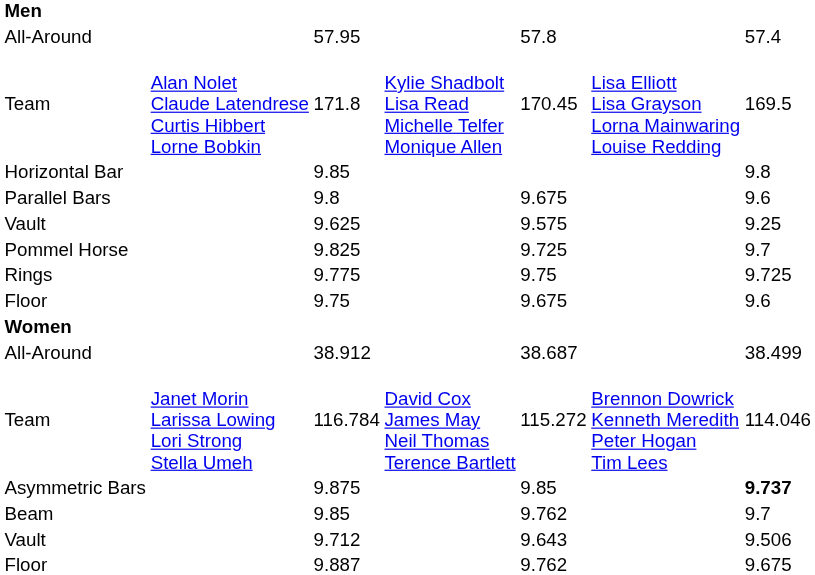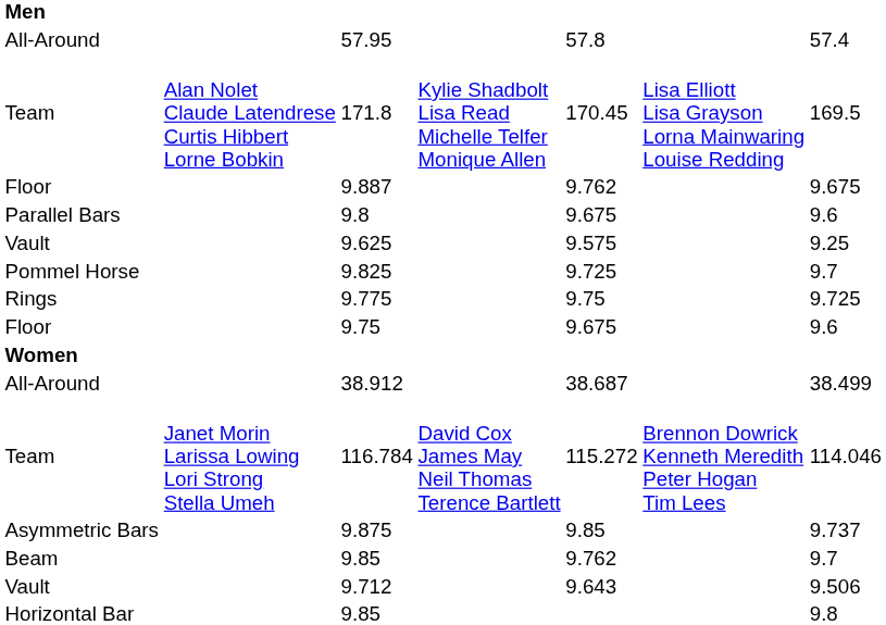 <table>
 <tr>
 <td colspan=7><strong>Men</strong></td>
 </tr>
 <tr>
 <td>All-Around</td>
 <td></td>
 <td>57.95</td>
 <td></td>
 <td>57.8</td>
 <td></td>
 <td>57.4</td>
 </tr>
 <tr>
 <td>Team</td>
 <td><br><a href='#'>Alan Nolet</a><br><a href='#'>Claude Latendrese</a><br><a href='#'>Curtis Hibbert</a><br><a href='#'>Lorne Bobkin</a></td>
 <td>171.8</td>
 <td><br><a href='#'>Kylie Shadbolt</a><br><a href='#'>Lisa Read</a><br><a href='#'>Michelle Telfer</a><br><a href='#'>Monique Allen</a></td>
 <td>170.45</td>
 <td><br><a href='#'>Lisa Elliott</a><br><a href='#'>Lisa Grayson</a><br><a href='#'>Lorna Mainwaring</a><br><a href='#'>Louise Redding</a></td>
 <td>169.5</td>
 </tr>
 <tr>
-<td>Horizontal Bar</td>
-<td><br></td>
-<td>9.85</td>
+<td>Floor</td>
 <td></td>
+<td>9.887</td>
 <td></td>
+<td>9.762</td>
 <td></td>
-<td>9.8</td>
+<td>9.675</td>
 </tr>
 <tr>
 <td>Parallel Bars</td>
 <td></td>
 <td>9.8</td>
 <td></td>
 <td>9.675</td>
 <td></td>
 <td>9.6</td>
 </tr>
 <tr>
 <td>Vault</td>
 <td></td>
 <td>9.625</td>
 <td></td>
 <td>9.575</td>
 <td></td>
 <td>9.25</td>
 </tr>
 <tr>
 <td>Pommel Horse</td>
 <td></td>
 <td>9.825</td>
 <td></td>
 <td>9.725</td>
 <td></td>
 <td>9.7</td>
 </tr>
 <tr>
 <td>Rings</td>
 <td></td>
 <td>9.775</td>
 <td></td>
 <td>9.75</td>
 <td></td>
 <td>9.725</td>
 </tr>
 <tr>
 <td>Floor</td>
 <td></td>
 <td>9.75</td>
 <td></td>
 <td>9.675</td>
 <td></td>
 <td>9.6</td>
 </tr>
 <tr>
 <td colspan=7><strong>Women</strong></td>
 </tr>
 <tr>
 <td>All-Around</td>
 <td></td>
 <td>38.912</td>
 <td></td>
 <td>38.687</td>
 <td></td>
 <td>38.499</td>
 </tr>
 <tr>
 <td>Team</td>
 <td><br><a href='#'>Janet Morin</a><br><a href='#'>Larissa Lowing</a><br><a href='#'>Lori Strong</a><br><a href='#'>Stella Umeh</a></td>
 <td>116.784</td>
 <td><br><a href='#'>David Cox</a><br><a href='#'>James May</a><br><a href='#'>Neil Thomas</a><br><a href='#'>Terence Bartlett</a></td>
 <td>115.272</td>
 <td><br><a href='#'>Brennon Dowrick</a><br><a href='#'>Kenneth Meredith</a><br><a href='#'>Peter Hogan</a><br><a href='#'>Tim Lees</a></td>
 <td>114.046</td>
 </tr>
 <tr>
 <td>Asymmetric Bars</td>
 <td></td>
 <td>9.875</td>
 <td></td>
 <td>9.85</td>
 <td></td>
-<td><strong>9.737</strong></td>
+<td>9.737</td>
 </tr>
 <tr>
 <td>Beam</td>
 <td></td>
 <td>9.85</td>
 <td></td>
 <td>9.762</td>
 <td></td>
 <td>9.7</td>
 </tr>
 <tr>
 <td>Vault</td>
 <td></td>
 <td>9.712</td>
 <td></td>
 <td>9.643</td>
 <td></td>
 <td>9.506</td>
 </tr>
 <tr>
-<td>Floor</td>
+<td>Horizontal Bar</td>
+<td><br></td>
+<td>9.85</td>
 <td></td>
-<td>9.887</td>
 <td></td>
-<td>9.762</td>
 <td></td>
-<td>9.675</td>
+<td>9.8</td>
 </tr>
 </table>
